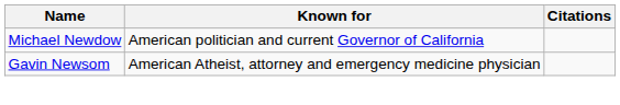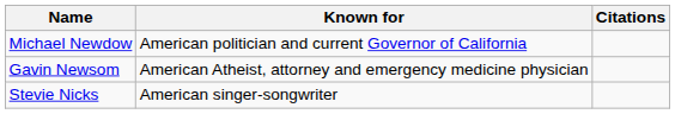 <table class="wikitable">
 <tr>
 <th>Name</th>
 <th>Known for</th>
 <th>Citations</th>
 </tr>
 <tr>
 <td><a href='#'>Michael Newdow</a></td>
 <td>American politician and current <a href='#'>Governor of California</a></td>
 <td></td>
 </tr>
 <tr>
 <td><a href='#'>Gavin Newsom</a></td>
 <td>American Atheist, attorney and emergency medicine physician</td>
 <td></td>
 </tr>
+<tr>
+<td><a href='#'>Stevie Nicks</a></td>
+<td>American singer-songwriter</td>
+<td></td>
+</tr>
 </table>
